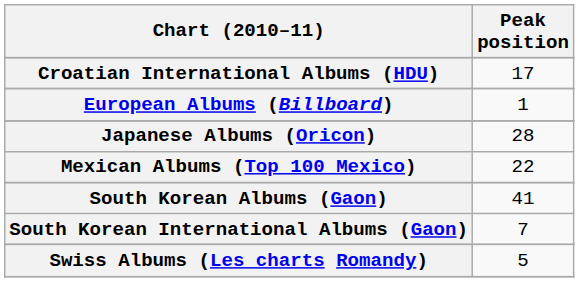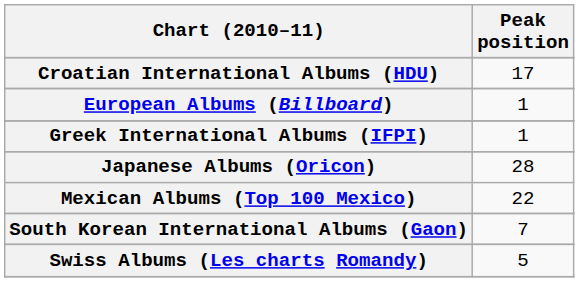 <table class="wikitable sortable plainrowheaders" style="text-align:center">
 <tr>
 <th scope="col">Chart (2010–11)</th>
 <th scope="col">Peak<br>position</th>
 </tr>
 <tr>
 </tr>
 <tr>
 </tr>
 <tr>
 </tr>
 <tr>
 </tr>
 <tr>
 </tr>
 <tr>
 <th scope="row">Croatian International Albums (<a href='#'>HDU</a>)</th>
 <td>17</td>
 </tr>
 <tr>
 </tr>
 <tr>
 </tr>
 <tr>
 </tr>
 <tr>
 <th scope="row"><a href='#'>European Albums</a> (<em><a href='#'>Billboard</a></em>)</th>
 <td>1</td>
 </tr>
 <tr>
 </tr>
 <tr>
 </tr>
 <tr>
 </tr>
 <tr>
+<th scope="row">Greek International Albums (<a href='#'>IFPI</a>)</th>
+<td>1</td>
+</tr>
+<tr>
 </tr>
 <tr>
 </tr>
 <tr>
 </tr>
 <tr>
 <th scope="row">Japanese Albums (<a href='#'>Oricon</a>)</th>
 <td>28</td>
 </tr>
 <tr>
 <th scope="row">Mexican Albums (<a href='#'>Top 100 Mexico</a>)</th>
 <td>22</td>
 </tr>
 <tr>
 </tr>
 <tr>
 </tr>
 <tr>
 </tr>
 <tr>
-</tr>
-<tr>
-<th scope="row">South Korean Albums (<a href='#'>Gaon</a>)</th>
-<td>41</td>
 </tr>
 <tr>
 <th scope="row">South Korean International Albums (<a href='#'>Gaon</a>)</th>
 <td>7</td>
 </tr>
 <tr>
 </tr>
 <tr>
 </tr>
 <tr>
 </tr>
 <tr>
 <th scope="row">Swiss Albums (<a href='#'>Les charts</a> <a href='#'>Romandy</a>)</th>
 <td>5</td>
 </tr>
 <tr>
 </tr>
 <tr>
 </tr>
 <tr>
 </tr>
 <tr>
 </tr>
 </table>
